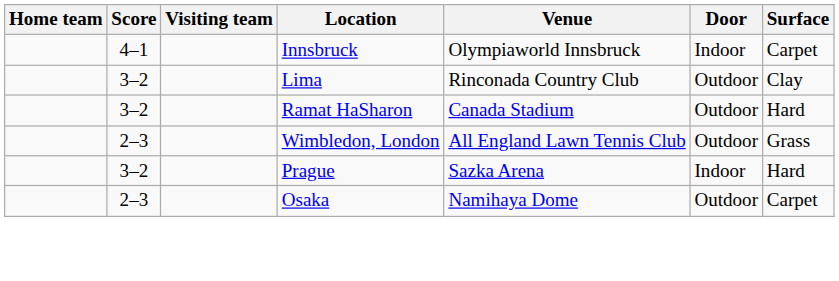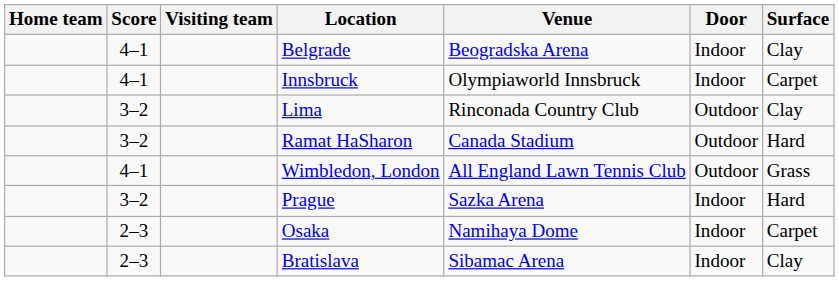 <table class="wikitable" style="border:1px solid #aaa;">
 <tr>
 <th>Home team</th>
 <th>Score</th>
 <th>Visiting team</th>
 <th>Location</th>
 <th>Venue</th>
 <th>Door</th>
 <th>Surface</th>
+</tr>
+<tr>
+<td><strong></strong></td>
+<td style="text-align:center;">4–1</td>
+<td></td>
+<td><a href='#'>Belgrade</a></td>
+<td><a href='#'>Beogradska Arena</a></td>
+<td>Indoor</td>
+<td>Clay</td>
 </tr>
 <tr>
 <td><strong></strong></td>
 <td style="text-align:center;">4–1</td>
 <td></td>
 <td><a href='#'>Innsbruck</a></td>
 <td>Olympiaworld Innsbruck</td>
 <td>Indoor</td>
 <td>Carpet</td>
 </tr>
 <tr>
 <td><strong></strong></td>
 <td style="text-align:center;">3–2</td>
 <td></td>
 <td><a href='#'>Lima</a></td>
 <td>Rinconada Country Club</td>
 <td>Outdoor</td>
 <td>Clay</td>
 </tr>
 <tr>
 <td><strong></strong></td>
 <td style="text-align:center;">3–2</td>
 <td></td>
 <td><a href='#'>Ramat HaSharon</a></td>
 <td><a href='#'>Canada Stadium</a></td>
 <td>Outdoor</td>
 <td>Hard</td>
 </tr>
 <tr>
 <td><strong></strong></td>
-<td style="text-align:center;">2–3</td>
+<td style="text-align:center;">4–1</td>
 <td></td>
 <td><a href='#'>Wimbledon, London</a></td>
 <td><a href='#'>All England Lawn Tennis Club</a></td>
 <td>Outdoor</td>
 <td>Grass</td>
 </tr>
 <tr>
 <td><strong></strong></td>
 <td style="text-align:center;">3–2</td>
 <td></td>
 <td><a href='#'>Prague</a></td>
 <td><a href='#'>Sazka Arena</a></td>
 <td>Indoor</td>
 <td>Hard</td>
 </tr>
 <tr>
 <td></td>
 <td style="text-align:center;">2–3</td>
 <td><strong></strong></td>
 <td><a href='#'>Osaka</a></td>
 <td><a href='#'>Namihaya Dome</a></td>
-<td>Outdoor</td>
+<td>Indoor</td>
 <td>Carpet</td>
 </tr>
+<tr>
+<td></td>
+<td style="text-align:center;">2–3</td>
+<td><strong></strong></td>
+<td><a href='#'>Bratislava</a></td>
+<td><a href='#'>Sibamac Arena</a></td>
+<td>Indoor</td>
+<td>Clay</td>
+</tr>
 </table>
